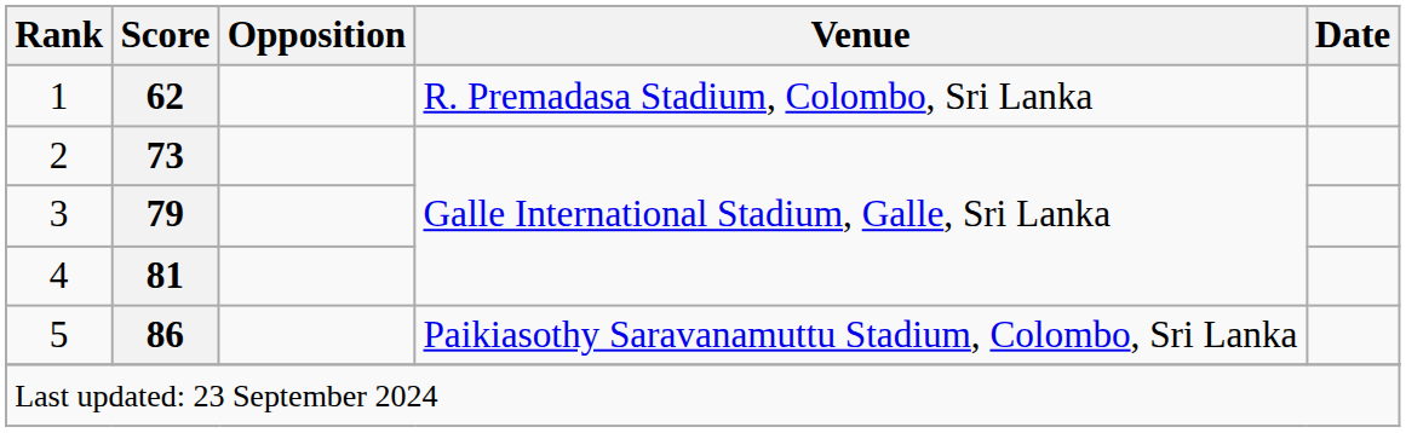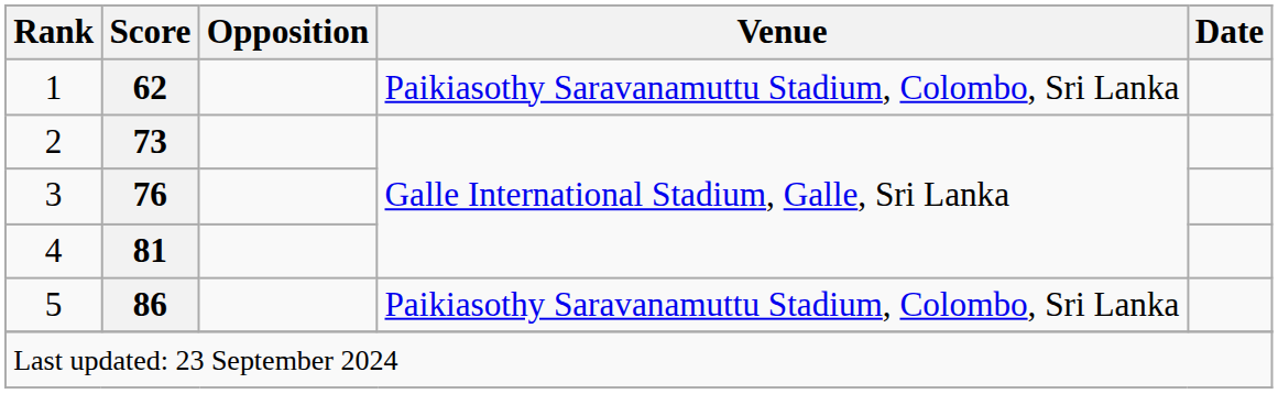 <table class="wikitable plainrowheaders sortable">
 <tr>
 <th scope=col>Rank</th>
 <th scope=col>Score</th>
 <th scope=col>Opposition</th>
 <th scope=col>Venue</th>
 <th scope=col>Date</th>
 </tr>
 <tr>
 <td style="text-align:center">1</td>
 <th scope=row style=text-align:center;>62</th>
 <td></td>
-<td><a href='#'>R. Premadasa Stadium</a>, <a href='#'>Colombo</a>, Sri Lanka</td>
+<td><a href='#'>Paikiasothy Saravanamuttu Stadium</a>, <a href='#'>Colombo</a>, Sri Lanka</td>
 <td></td>
 </tr>
 <tr>
 <td style="text-align:center">2</td>
 <th scope=row style=text-align:center;>73</th>
 <td></td>
 <td rowspan=3><a href='#'>Galle International Stadium</a>, <a href='#'>Galle</a>, Sri Lanka</td>
 <td></td>
 </tr>
 <tr>
 <td style="text-align:center">3</td>
-<th scope=row style=text-align:center;>79</th>
+<th scope=row style=text-align:center;>76</th>
 <td></td>
 <td></td>
 </tr>
 <tr>
 <td style="text-align:center">4</td>
 <th scope=row style=text-align:center;>81</th>
 <td></td>
 <td></td>
 </tr>
 <tr>
 <td style="text-align:center">5</td>
 <th scope=row style=text-align:center;>86</th>
 <td></td>
 <td><a href='#'>Paikiasothy Saravanamuttu Stadium</a>, <a href='#'>Colombo</a>, Sri Lanka</td>
 <td></td>
 </tr>
 <tr>
 </tr>
 <tr class=sortbottom>
 <td colspan=5><small>Last updated: 23 September 2024</small></td>
 </tr>
 </table>
